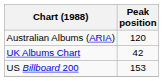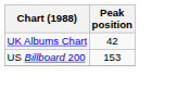 <table class="wikitable sortable">
 <tr>
 <th scope="col">Chart (1988)</th>
 <th scope="col">Peak<br>position</th>
-</tr>
-<tr>
-<td>Australian Albums (<a href='#'>ARIA</a>)</td>
-<td style="text-align:center;">120</td>
 </tr>
 <tr>
 <td><a href='#'>UK Albums Chart</a></td>
 <td style="text-align:center;">42</td>
 </tr>
 <tr>
 <td>US <a href='#'><em>Billboard</em> 200</a></td>
 <td style="text-align:center;">153</td>
 </tr>
 <tr>
 </tr>
 </table>
